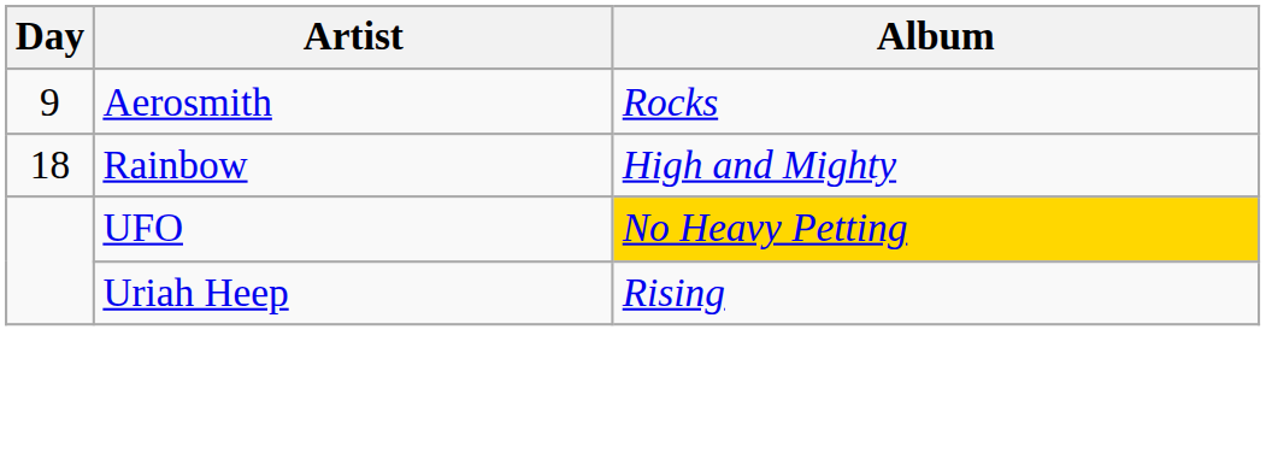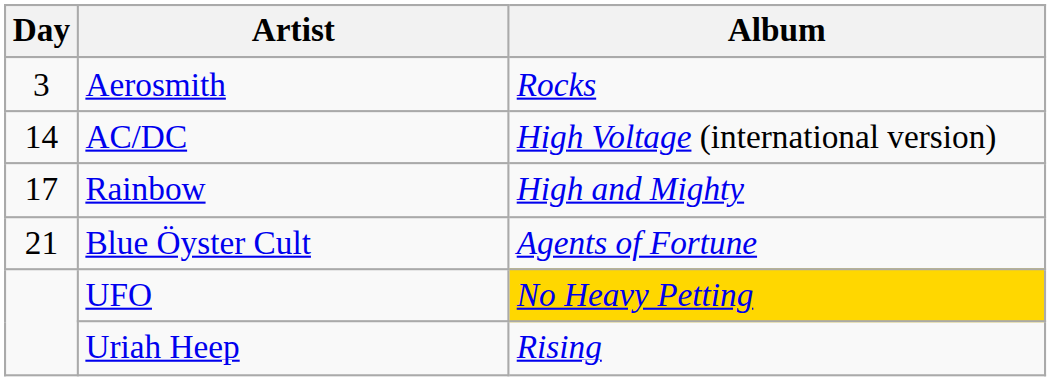 <table class="wikitable" border="1">
 <tr>
 <th>Day</th>
 <th width="200">Artist</th>
 <th width="250">Album</th>
 </tr>
 <tr>
-<td style="text-align:center;" rowspan="1">9</td>
+<td style="text-align:center;" rowspan="1">3</td>
 <td><a href='#'>Aerosmith</a></td>
 <td><em><a href='#'>Rocks</a></em></td>
 </tr>
 <tr>
-<td style="text-align:center;" rowspan="1">18</td>
+<td style="text-align:center;" rowspan="1">14</td>
+<td><a href='#'>AC/DC</a></td>
+<td><em><a href='#'>High Voltage</a></em> (international version)</td>
+</tr>
+<tr>
+<td style="text-align:center;" rowspan="1">17</td>
 <td><a href='#'>Rainbow</a></td>
 <td><em><a href='#'>High and Mighty</a></em></td>
+</tr>
+<tr>
+<td style="text-align:center;" rowspan="1">21</td>
+<td><a href='#'>Blue Öyster Cult</a></td>
+<td><em><a href='#'>Agents of Fortune</a></em></td>
 </tr>
 <tr>
 <td rowspan="2" style="text-align:center;"></td>
 <td><a href='#'>UFO</a></td>
 <td style="background: gold;"><em><a href='#'>No Heavy Petting</a></em></td>
 </tr>
 <tr>
 <td><a href='#'>Uriah Heep</a></td>
 <td><em><a href='#'>Rising</a></em></td>
 </tr>
 </table>
